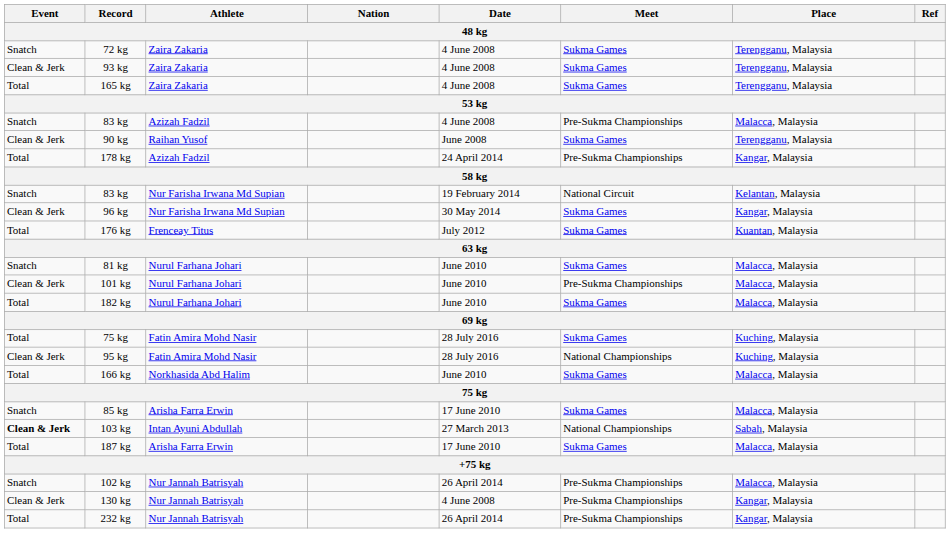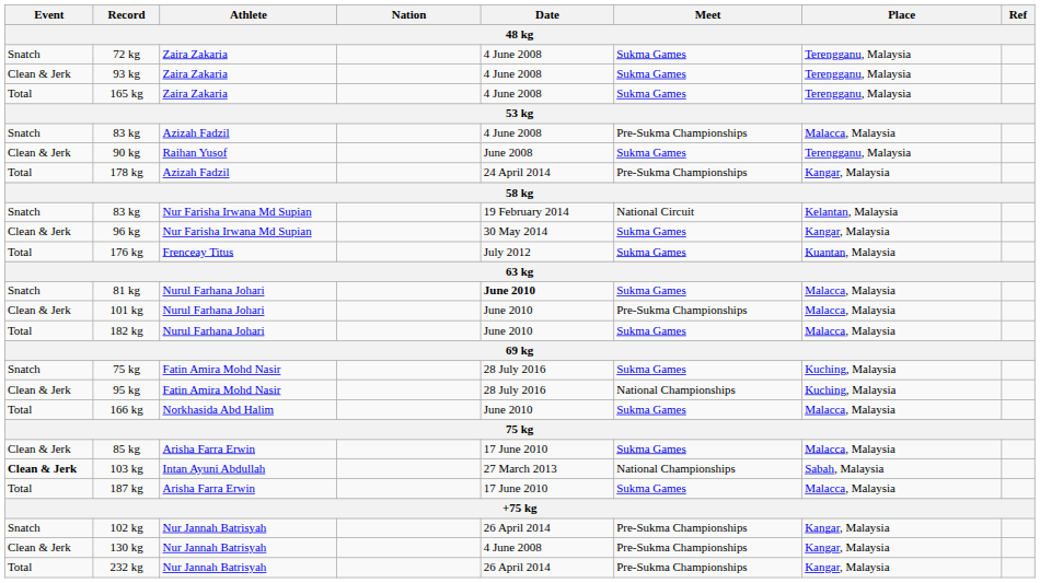 <table class="wikitable" style="font-size:90%; width: 98%;">
 <tr>
 <th width=8%>Event</th>
 <th width=6%>Record</th>
 <th width=16%>Athlete</th>
 <th width=13%>Nation</th>
 <th width=12%>Date</th>
 <th width=17%>Meet</th>
 <th width=18%>Place</th>
 <th width=3%>Ref</th>
 </tr>
 <tr bgcolor="#DDDDDD">
 <th colspan="8">48 kg</th>
 </tr>
 <tr>
 <td>Snatch</td>
 <td align=center>72 kg</td>
 <td><a href='#'>Zaira Zakaria</a></td>
 <td></td>
 <td>4 June 2008</td>
 <td><a href='#'>Sukma Games</a></td>
 <td> <a href='#'>Terengganu</a>, Malaysia</td>
 <td></td>
 </tr>
 <tr>
 <td>Clean & Jerk</td>
 <td align=center>93 kg</td>
 <td><a href='#'>Zaira Zakaria</a></td>
 <td></td>
 <td>4 June 2008</td>
 <td><a href='#'>Sukma Games</a></td>
 <td> <a href='#'>Terengganu</a>, Malaysia</td>
 <td></td>
 </tr>
 <tr>
 <td>Total</td>
 <td align=center>165 kg</td>
 <td><a href='#'>Zaira Zakaria</a></td>
 <td></td>
 <td>4 June 2008</td>
 <td><a href='#'>Sukma Games</a></td>
 <td> <a href='#'>Terengganu</a>, Malaysia</td>
 <td></td>
 </tr>
 <tr bgcolor="#DDDDDD">
 <th colspan="8">53 kg</th>
 </tr>
 <tr>
 <td>Snatch</td>
 <td align=center>83 kg</td>
 <td><a href='#'>Azizah Fadzil</a></td>
 <td></td>
 <td>4 June 2008</td>
 <td>Pre-Sukma Championships</td>
 <td> <a href='#'>Malacca</a>, Malaysia</td>
 <td></td>
 </tr>
 <tr>
 <td>Clean & Jerk</td>
 <td align=center>90 kg</td>
 <td><a href='#'>Raihan Yusof</a></td>
 <td></td>
 <td>June 2008</td>
 <td><a href='#'>Sukma Games</a></td>
 <td> <a href='#'>Terengganu</a>, Malaysia</td>
 <td></td>
 </tr>
 <tr>
 <td>Total</td>
 <td align=center>178 kg</td>
 <td><a href='#'>Azizah Fadzil</a></td>
 <td></td>
 <td>24 April 2014</td>
 <td>Pre-Sukma Championships</td>
 <td> <a href='#'>Kangar</a>, Malaysia</td>
 <td></td>
 </tr>
 <tr bgcolor="#DDDDDD">
 <th colspan="8">58 kg</th>
 </tr>
 <tr>
 <td>Snatch</td>
 <td align=center>83 kg</td>
 <td><a href='#'>Nur Farisha Irwana Md Supian</a></td>
 <td></td>
 <td>19 February 2014</td>
 <td>National Circuit</td>
 <td> <a href='#'>Kelantan</a>, Malaysia</td>
 <td></td>
 </tr>
 <tr>
 <td>Clean & Jerk</td>
 <td align=center>96 kg</td>
 <td><a href='#'>Nur Farisha Irwana Md Supian</a></td>
 <td></td>
 <td>30 May 2014</td>
 <td><a href='#'>Sukma Games</a></td>
 <td> <a href='#'>Kangar</a>, Malaysia</td>
 <td></td>
 </tr>
 <tr>
 <td>Total</td>
 <td align=center>176 kg</td>
 <td><a href='#'>Frenceay Titus</a></td>
 <td></td>
 <td>July 2012</td>
 <td><a href='#'>Sukma Games</a></td>
 <td> <a href='#'>Kuantan</a>, Malaysia</td>
 <td></td>
 </tr>
 <tr bgcolor="#DDDDDD">
 <th colspan="8">63 kg</th>
 </tr>
 <tr>
 <td>Snatch</td>
 <td align=center>81 kg</td>
 <td><a href='#'>Nurul Farhana Johari</a></td>
 <td></td>
-<td>June 2010</td>
+<td><strong>June 2010</strong></td>
 <td><a href='#'>Sukma Games</a></td>
 <td> <a href='#'>Malacca</a>, Malaysia</td>
 <td></td>
 </tr>
 <tr>
 <td>Clean & Jerk</td>
 <td align=center>101 kg</td>
 <td><a href='#'>Nurul Farhana Johari</a></td>
 <td></td>
 <td>June 2010</td>
 <td>Pre-Sukma Championships</td>
 <td> <a href='#'>Malacca</a>, Malaysia</td>
 <td></td>
 </tr>
 <tr>
 <td>Total</td>
 <td align=center>182 kg</td>
 <td><a href='#'>Nurul Farhana Johari</a></td>
 <td></td>
 <td>June 2010</td>
 <td><a href='#'>Sukma Games</a></td>
 <td> <a href='#'>Malacca</a>, Malaysia</td>
 <td></td>
 </tr>
 <tr bgcolor="#DDDDDD">
 <th colspan="8">69 kg</th>
 </tr>
 <tr>
-<td>Total</td>
+<td>Snatch</td>
 <td align=center>75 kg</td>
 <td><a href='#'>Fatin Amira Mohd Nasir</a></td>
 <td></td>
 <td>28 July 2016</td>
 <td><a href='#'>Sukma Games</a></td>
 <td> <a href='#'>Kuching</a>, Malaysia</td>
 <td></td>
 </tr>
 <tr>
 <td>Clean & Jerk</td>
 <td align=center>95 kg</td>
 <td><a href='#'>Fatin Amira Mohd Nasir</a></td>
 <td></td>
 <td>28 July 2016</td>
 <td>National Championships</td>
 <td> <a href='#'>Kuching</a>, Malaysia</td>
 <td></td>
 </tr>
 <tr>
 <td>Total</td>
 <td align=center>166 kg</td>
 <td><a href='#'>Norkhasida Abd Halim</a></td>
 <td></td>
 <td>June 2010</td>
 <td><a href='#'>Sukma Games</a></td>
 <td> <a href='#'>Malacca</a>, Malaysia</td>
 <td></td>
 </tr>
 <tr bgcolor="#DDDDDD">
 <th colspan="8">75 kg</th>
 </tr>
 <tr>
-<td>Snatch</td>
+<td>Clean & Jerk</td>
 <td align=center>85 kg</td>
 <td><a href='#'>Arisha Farra Erwin</a></td>
 <td></td>
 <td>17 June 2010</td>
 <td><a href='#'>Sukma Games</a></td>
 <td> <a href='#'>Malacca</a>, Malaysia</td>
 <td></td>
 </tr>
 <tr>
 <td><strong>Clean & Jerk</strong></td>
 <td align=center>103 kg</td>
 <td><a href='#'>Intan Ayuni Abdullah</a></td>
 <td></td>
 <td>27 March 2013</td>
 <td>National Championships</td>
 <td> <a href='#'>Sabah</a>, Malaysia</td>
 <td></td>
 </tr>
 <tr>
 <td>Total</td>
 <td align=center>187 kg</td>
 <td><a href='#'>Arisha Farra Erwin</a></td>
 <td></td>
 <td>17 June 2010</td>
 <td><a href='#'>Sukma Games</a></td>
 <td> <a href='#'>Malacca</a>, Malaysia</td>
 <td></td>
 </tr>
 <tr bgcolor="#DDDDDD">
 <th colspan="8">+75 kg</th>
 </tr>
 <tr>
 <td>Snatch</td>
 <td align=center>102 kg</td>
 <td><a href='#'>Nur Jannah Batrisyah</a></td>
 <td></td>
 <td>26 April 2014</td>
 <td>Pre-Sukma Championships</td>
-<td> <a href='#'>Malacca</a>, Malaysia</td>
+<td> <a href='#'>Kangar</a>, Malaysia</td>
 <td></td>
 </tr>
 <tr>
 <td>Clean & Jerk</td>
 <td align=center>130 kg</td>
 <td><a href='#'>Nur Jannah Batrisyah</a></td>
 <td></td>
 <td>4 June 2008</td>
 <td>Pre-Sukma Championships</td>
 <td> <a href='#'>Kangar</a>, Malaysia</td>
 <td></td>
 </tr>
 <tr>
 <td>Total</td>
 <td align=center>232 kg</td>
 <td><a href='#'>Nur Jannah Batrisyah</a></td>
 <td></td>
 <td>26 April 2014</td>
 <td>Pre-Sukma Championships</td>
 <td> <a href='#'>Kangar</a>, Malaysia</td>
 <td></td>
 </tr>
 </table>
